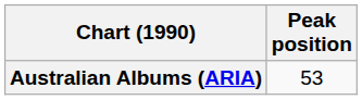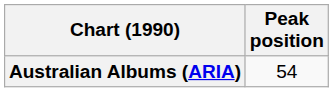 <table class="wikitable plainrowheaders">
 <tr>
 <th scope="col">Chart (1990)</th>
 <th>Peak<br>position</th>
 </tr>
 <tr>
 <th scope="row">Australian Albums (<a href='#'>ARIA</a>)</th>
-<td style="text-align:center;">53</td>
+<td style="text-align:center;">54</td>
 </tr>
 </table>
